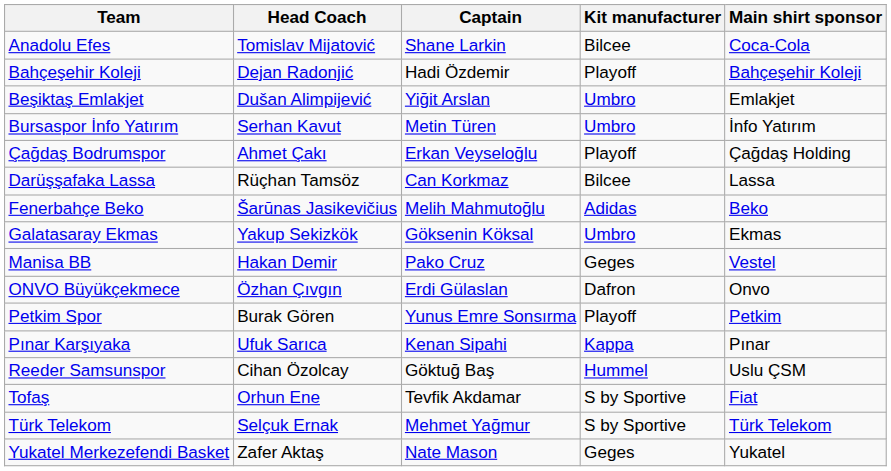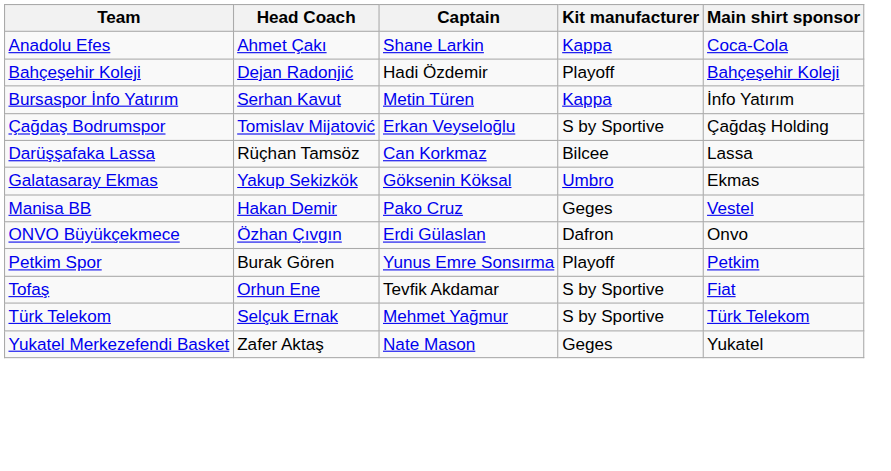 <table class="wikitable sortable" style="text-align: left;">
 <tr>
 <th>Team</th>
 <th>Head Coach</th>
 <th>Captain</th>
 <th>Kit manufacturer</th>
 <th>Main shirt sponsor</th>
 </tr>
 <tr>
 <td><a href='#'>Anadolu Efes</a></td>
-<td> <a href='#'>Tomislav Mijatović</a></td>
+<td> <a href='#'>Ahmet Çakı</a></td>
 <td> <a href='#'>Shane Larkin</a></td>
-<td>Bilcee</td>
+<td><a href='#'>Kappa</a></td>
 <td><a href='#'>Coca-Cola</a></td>
 </tr>
 <tr>
 <td><a href='#'>Bahçeşehir Koleji</a></td>
 <td> <a href='#'>Dejan Radonjić</a></td>
 <td> Hadi Özdemir</td>
 <td>Playoff</td>
 <td><a href='#'>Bahçeşehir Koleji</a></td>
 </tr>
 <tr>
-<td><a href='#'>Beşiktaş Emlakjet</a></td>
-<td> <a href='#'>Dušan Alimpijević</a></td>
-<td> <a href='#'>Yiğit Arslan</a></td>
-<td><a href='#'>Umbro</a></td>
-<td>Emlakjet</td>
-</tr>
-<tr>
 <td><a href='#'>Bursaspor İnfo Yatırım</a></td>
 <td> <a href='#'>Serhan Kavut</a></td>
 <td> <a href='#'>Metin Türen</a></td>
-<td><a href='#'>Umbro</a></td>
+<td><a href='#'>Kappa</a></td>
 <td>İnfo Yatırım</td>
 </tr>
 <tr>
 <td><a href='#'>Çağdaş Bodrumspor</a></td>
-<td> <a href='#'>Ahmet Çakı</a></td>
+<td> <a href='#'>Tomislav Mijatović</a></td>
 <td> <a href='#'>Erkan Veyseloğlu</a></td>
-<td>Playoff</td>
+<td>S by Sportive</td>
 <td>Çağdaş Holding</td>
 </tr>
 <tr>
 <td><a href='#'>Darüşşafaka Lassa</a></td>
 <td> Rüçhan Tamsöz</td>
 <td> <a href='#'>Can Korkmaz</a></td>
 <td>Bilcee</td>
 <td>Lassa</td>
-</tr>
-<tr>
-<td><a href='#'>Fenerbahçe Beko</a></td>
-<td> <a href='#'>Šarūnas Jasikevičius</a></td>
-<td> <a href='#'>Melih Mahmutoğlu</a></td>
-<td><a href='#'>Adidas</a></td>
-<td><a href='#'>Beko</a></td>
 </tr>
 <tr>
 <td><a href='#'>Galatasaray Ekmas</a></td>
 <td> <a href='#'>Yakup Sekizkök</a></td>
 <td> <a href='#'>Göksenin Köksal</a></td>
 <td><a href='#'>Umbro</a></td>
 <td>Ekmas</td>
 </tr>
 <tr>
 <td><a href='#'>Manisa BB</a></td>
 <td> <a href='#'>Hakan Demir</a></td>
 <td> <a href='#'>Pako Cruz</a></td>
 <td>Geges</td>
 <td><a href='#'>Vestel</a></td>
 </tr>
 <tr>
 <td><a href='#'>ONVO Büyükçekmece</a></td>
 <td> <a href='#'>Özhan Çıvgın</a></td>
 <td> <a href='#'>Erdi Gülaslan</a></td>
 <td>Dafron</td>
 <td>Onvo</td>
 </tr>
 <tr>
 <td><a href='#'>Petkim Spor</a></td>
 <td> Burak Gören</td>
 <td> <a href='#'>Yunus Emre Sonsırma</a></td>
 <td>Playoff</td>
 <td><a href='#'>Petkim</a></td>
 </tr>
 <tr>
-<td><a href='#'>Pınar Karşıyaka</a></td>
-<td> <a href='#'>Ufuk Sarıca</a></td>
-<td> <a href='#'>Kenan Sipahi</a></td>
-<td><a href='#'>Kappa</a></td>
-<td>Pınar</td>
-</tr>
-<tr>
-<td><a href='#'>Reeder Samsunspor</a></td>
-<td> Cihan Özolcay</td>
-<td> Göktuğ Baş</td>
-<td><a href='#'>Hummel</a></td>
-<td>Uslu ÇSM</td>
-</tr>
-<tr>
 <td><a href='#'>Tofaş</a></td>
 <td> <a href='#'>Orhun Ene</a></td>
 <td> Tevfik Akdamar</td>
 <td>S by Sportive</td>
 <td><a href='#'>Fiat</a></td>
 </tr>
 <tr>
 <td><a href='#'>Türk Telekom</a></td>
 <td> <a href='#'>Selçuk Ernak</a></td>
 <td> <a href='#'>Mehmet Yağmur</a></td>
 <td>S by Sportive</td>
 <td><a href='#'>Türk Telekom</a></td>
 </tr>
 <tr>
 <td><a href='#'>Yukatel Merkezefendi Basket</a></td>
 <td> Zafer Aktaş</td>
 <td> <a href='#'>Nate Mason</a></td>
 <td>Geges</td>
 <td>Yukatel</td>
 </tr>
 </table>
